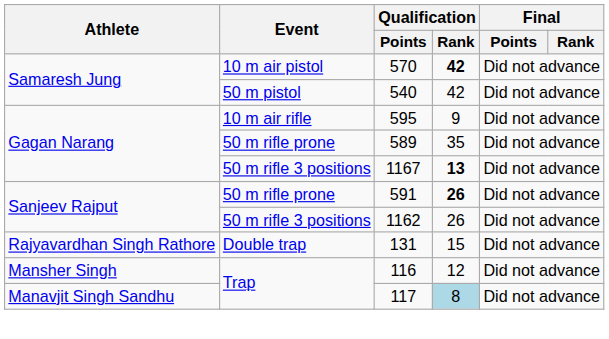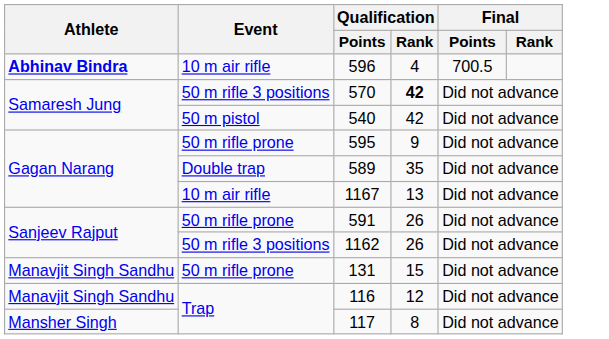 <table class="wikitable" style="font-size:90%">
 <tr>
 <th rowspan="2">Athlete</th>
 <th rowspan="2">Event</th>
 <th colspan=2>Qualification</th>
 <th colspan=2>Final</th>
 </tr>
 <tr style="font-size:95%">
 <th>Points</th>
 <th>Rank</th>
 <th>Points</th>
 <th>Rank</th>
 </tr>
 <tr align=center>
+<td align=left><strong><a href='#'>Abhinav Bindra</a></strong></td>
+<td align=left><a href='#'>10 m air rifle</a></td>
+<td>596</td>
+<td>4</td>
+<td>700.5</td>
+<td></td>
+</tr>
+<tr align=center>
 <td align=left rowspan=2><a href='#'>Samaresh Jung</a></td>
-<td align=left><a href='#'>10 m air pistol</a></td>
+<td align=left><a href='#'>50 m rifle 3 positions</a></td>
 <td>570</td>
 <td><strong>42</strong></td>
 <td colspan=2>Did not advance</td>
 </tr>
 <tr align=center>
 <td align=left><a href='#'>50 m pistol</a></td>
 <td>540</td>
 <td>42</td>
 <td colspan=2>Did not advance</td>
 </tr>
 <tr align=center>
 <td align=left rowspan=3><a href='#'>Gagan Narang</a></td>
-<td align=left><a href='#'>10 m air rifle</a></td>
+<td align=left><a href='#'>50 m rifle prone</a></td>
 <td>595</td>
 <td>9</td>
 <td colspan=2>Did not advance</td>
 </tr>
 <tr align=center>
-<td align=left><a href='#'>50 m rifle prone</a></td>
+<td align=left><a href='#'>Double trap</a></td>
 <td>589</td>
 <td>35</td>
 <td colspan=2>Did not advance</td>
 </tr>
 <tr align=center>
-<td align=left><a href='#'>50 m rifle 3 positions</a></td>
+<td align=left><a href='#'>10 m air rifle</a></td>
 <td>1167</td>
-<td><strong>13</strong></td>
+<td>13</td>
 <td colspan=2>Did not advance</td>
 </tr>
 <tr align=center>
 <td align=left rowspan=2><a href='#'>Sanjeev Rajput</a></td>
 <td align=left><a href='#'>50 m rifle prone</a></td>
 <td>591</td>
-<td><strong>26</strong></td>
+<td>26</td>
 <td colspan=2>Did not advance</td>
 </tr>
 <tr align=center>
 <td align=left><a href='#'>50 m rifle 3 positions</a></td>
 <td>1162</td>
 <td>26</td>
 <td colspan=2>Did not advance</td>
 </tr>
 <tr align=center>
-<td align=left><a href='#'>Rajyavardhan Singh Rathore</a></td>
-<td align=left><a href='#'>Double trap</a></td>
+<td align=left><a href='#'>Manavjit Singh Sandhu</a></td>
+<td align=left><a href='#'>50 m rifle prone</a></td>
 <td>131</td>
 <td>15</td>
 <td colspan=2>Did not advance</td>
 </tr>
 <tr align=center>
-<td align=left><a href='#'>Mansher Singh</a></td>
+<td align=left><a href='#'>Manavjit Singh Sandhu</a></td>
 <td align=left rowspan=2><a href='#'>Trap</a></td>
 <td>116</td>
 <td>12</td>
 <td colspan=2>Did not advance</td>
 </tr>
 <tr align=center>
-<td align=left><a href='#'>Manavjit Singh Sandhu</a></td>
+<td align=left><a href='#'>Mansher Singh</a></td>
 <td>117</td>
-<td style="background: lightblue;">8</td>
+<td>8</td>
 <td colspan=2>Did not advance</td>
 </tr>
 </table>
